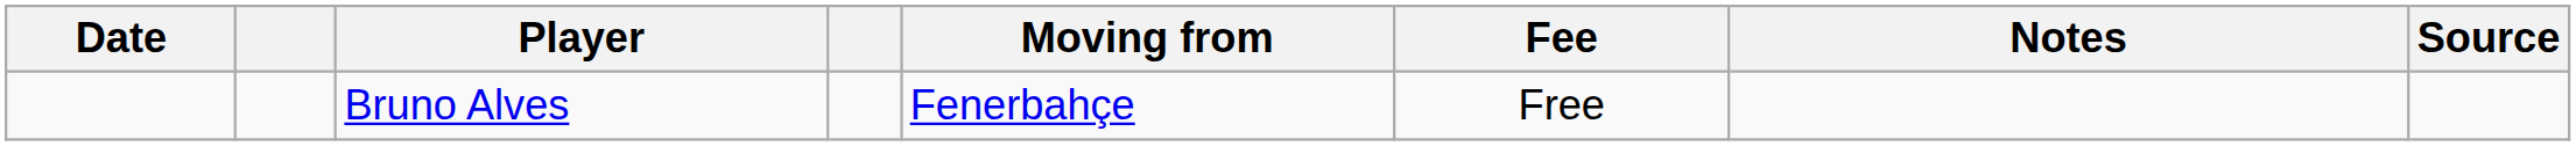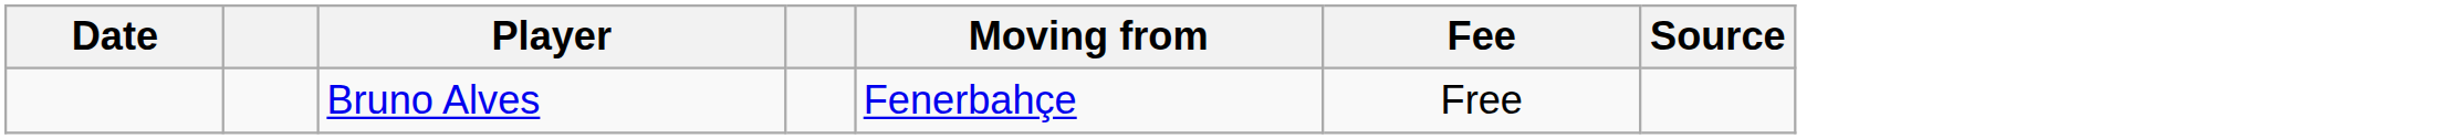 <table class="wikitable sortable">
 <tr>
 <th style="width:80px;">Date</th>
 <th style="width:30px;"></th>
 <th style="width:180px;">Player</th>
 <th style="width:20px;"></th>
 <th style="width:180px;">Moving from</th>
 <th style="width:120px;" class="unsortable">Fee</th>
-<th style="width:250px;" class="unsortable">Notes</th>
 <th style="width:20px;">Source</th>
 </tr>
 <tr>
 <td></td>
 <td align=center></td>
 <td> <a href='#'>Bruno Alves</a></td>
 <td></td>
 <td> <a href='#'>Fenerbahçe</a></td>
 <td align=center>Free</td>
-<td align=center></td>
 <td></td>
 </tr>
 </table>
